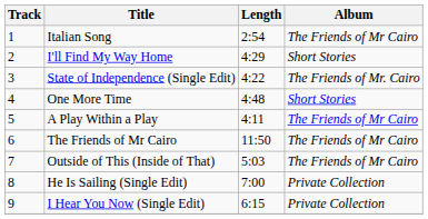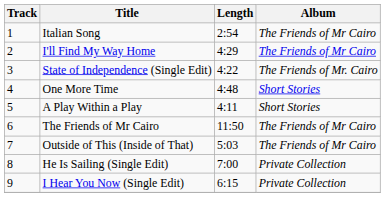 <table class="wikitable sortable">
 <tr>
 <th>Track</th>
 <th>Title</th>
 <th>Length</th>
 <th>Album</th>
 </tr>
 <tr>
 <td>1</td>
 <td>Italian Song</td>
 <td>2:54</td>
 <td><em>The Friends of Mr Cairo</em></td>
 </tr>
 <tr>
 <td>2</td>
 <td><a href='#'>I'll Find My Way Home</a></td>
 <td>4:29</td>
-<td><em>Short Stories</em></td>
+<td><em><a href='#'>The Friends of Mr Cairo</a></em></td>
 </tr>
 <tr>
 <td>3</td>
 <td><a href='#'>State of Independence</a> (Single Edit)</td>
 <td>4:22</td>
 <td><em>The Friends of Mr. Cairo</em></td>
 </tr>
 <tr>
 <td>4</td>
 <td>One More Time</td>
 <td>4:48</td>
 <td><em><a href='#'>Short Stories</a></em></td>
 </tr>
 <tr>
 <td>5</td>
 <td>A Play Within a Play</td>
 <td>4:11</td>
-<td><em><a href='#'>The Friends of Mr Cairo</a></em></td>
+<td><em>Short Stories</em></td>
 </tr>
 <tr>
 <td>6</td>
 <td>The Friends of Mr Cairo</td>
 <td>11:50</td>
 <td><em>The Friends of Mr Cairo</em></td>
 </tr>
 <tr>
 <td>7</td>
 <td>Outside of This (Inside of That)</td>
 <td>5:03</td>
 <td><em>The Friends of Mr Cairo</em></td>
 </tr>
 <tr>
 <td>8</td>
 <td>He Is Sailing (Single Edit)</td>
 <td>7:00</td>
 <td><em>Private Collection</em></td>
 </tr>
 <tr>
 <td>9</td>
 <td><a href='#'>I Hear You Now</a> (Single Edit)</td>
 <td>6:15</td>
 <td><em>Private Collection</em></td>
 </tr>
 <tr>
 </tr>
 </table>
